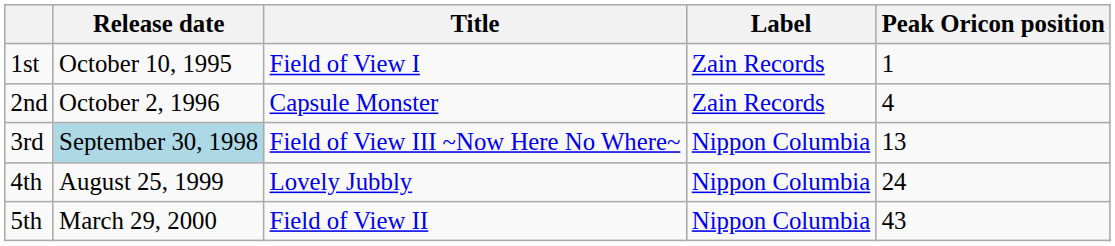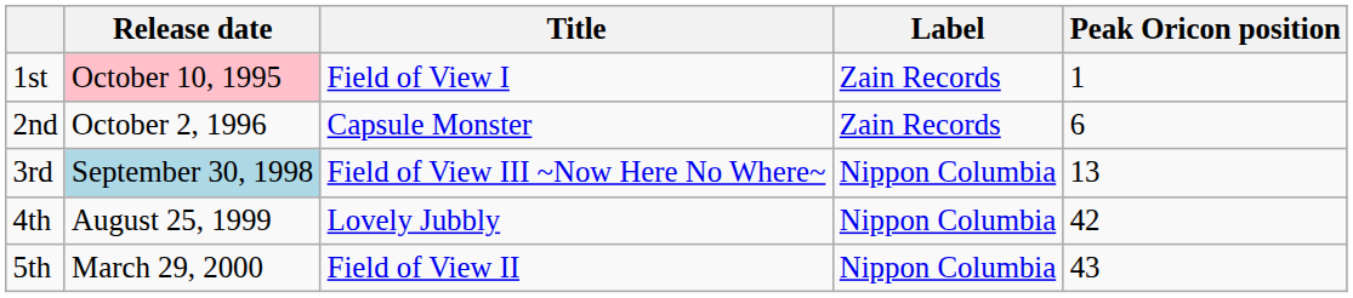 <table class="wikitable">
 <tr>
 <th></th>
 <th>Release date</th>
 <th>Title</th>
 <th>Label</th>
 <th>Peak Oricon position </th>
 </tr>
 <tr>
 <td>1st</td>
-<td>October 10, 1995</td>
+<td style="background: pink;">October 10, 1995</td>
 <td><a href='#'>Field of View I</a></td>
 <td><a href='#'>Zain Records</a></td>
 <td>1</td>
 </tr>
 <tr>
 <td>2nd</td>
 <td>October 2, 1996</td>
 <td><a href='#'>Capsule Monster</a></td>
 <td><a href='#'>Zain Records</a></td>
-<td>4</td>
+<td>6</td>
 </tr>
 <tr>
 <td>3rd</td>
 <td style="background: lightblue;">September 30, 1998</td>
 <td><a href='#'>Field of View III ~Now Here No Where~</a></td>
 <td><a href='#'>Nippon Columbia</a></td>
 <td>13</td>
 </tr>
 <tr>
 <td>4th</td>
 <td>August 25, 1999</td>
 <td><a href='#'>Lovely Jubbly</a></td>
 <td><a href='#'>Nippon Columbia</a></td>
-<td>24</td>
+<td>42</td>
 </tr>
 <tr>
 <td>5th</td>
 <td>March 29, 2000</td>
 <td><a href='#'>Field of View II</a></td>
 <td><a href='#'>Nippon Columbia</a></td>
 <td>43</td>
 </tr>
 </table>
